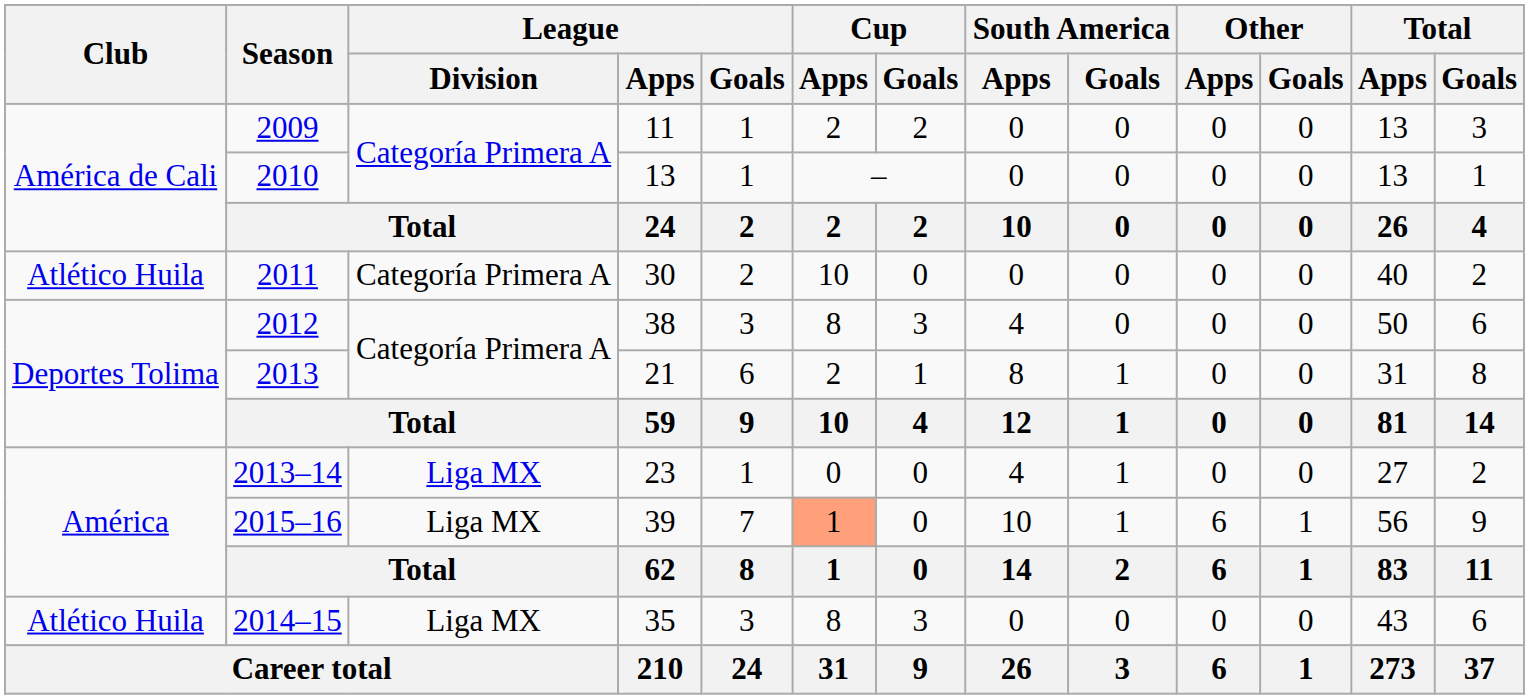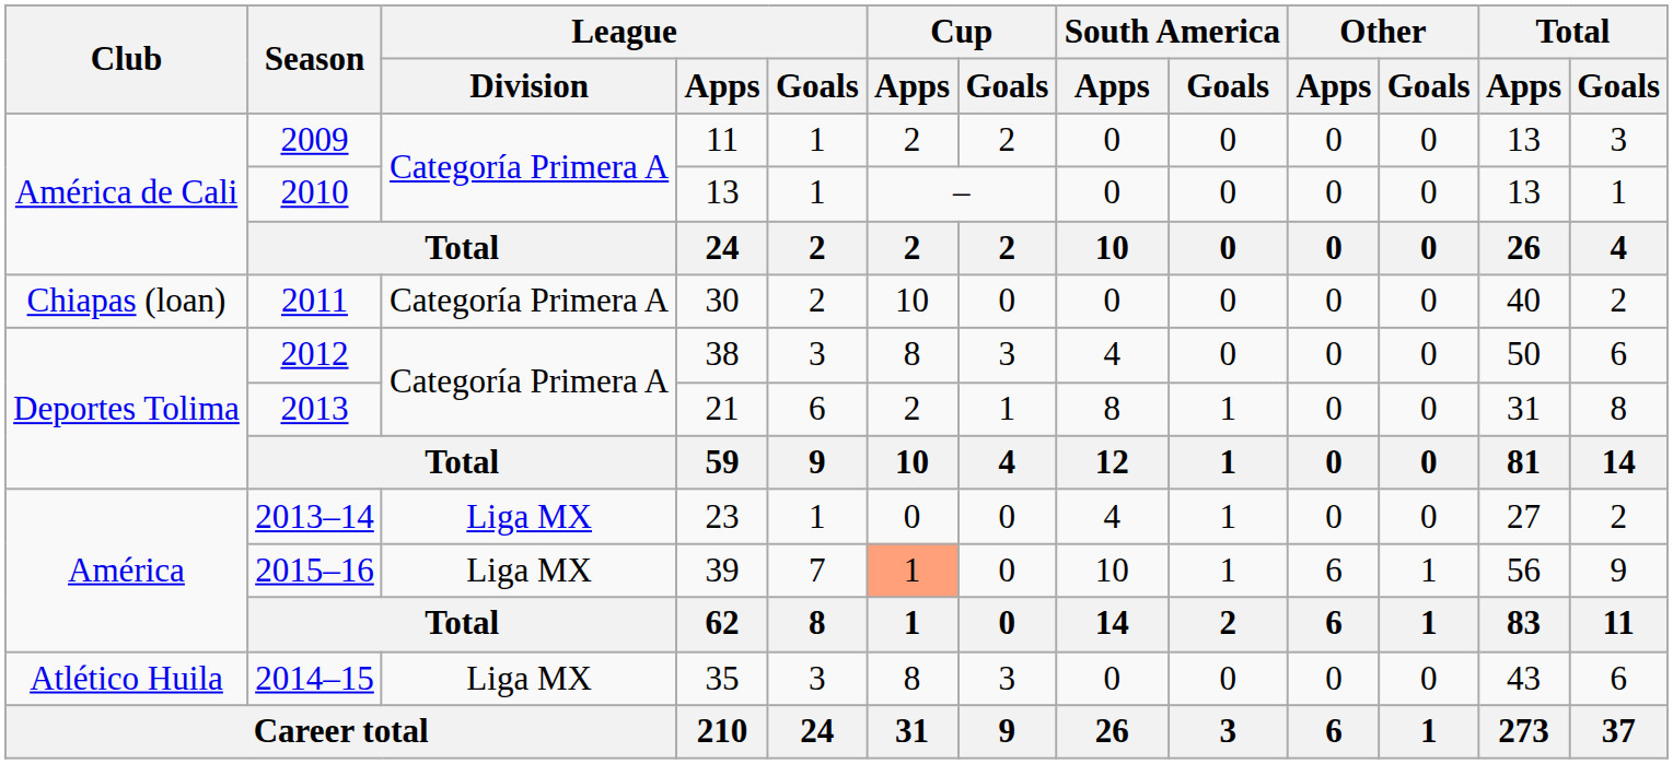 <table class="wikitable" style="text-align:center">
 <tr>
 <th rowspan="2">Club</th>
 <th rowspan="2">Season</th>
 <th colspan="3">League</th>
 <th colspan="2">Cup</th>
 <th colspan="2">South America</th>
 <th colspan="2">Other</th>
 <th colspan="2">Total</th>
 </tr>
 <tr>
 <th>Division</th>
 <th>Apps</th>
 <th>Goals</th>
 <th>Apps</th>
 <th>Goals</th>
 <th>Apps</th>
 <th>Goals</th>
 <th>Apps</th>
 <th>Goals</th>
 <th>Apps</th>
 <th>Goals</th>
 </tr>
 <tr>
 <td rowspan="3"><a href='#'>América de Cali</a></td>
 <td><a href='#'>2009</a></td>
 <td rowspan="2"><a href='#'>Categoría Primera A</a></td>
 <td>11</td>
 <td>1</td>
 <td>2</td>
 <td>2</td>
 <td>0</td>
 <td>0</td>
 <td>0</td>
 <td>0</td>
 <td>13</td>
 <td>3</td>
 </tr>
 <tr>
 <td><a href='#'>2010</a></td>
 <td>13</td>
 <td>1</td>
 <td colspan="2">–</td>
 <td>0</td>
 <td>0</td>
 <td>0</td>
 <td>0</td>
 <td>13</td>
 <td>1</td>
 </tr>
 <tr>
 <th colspan="2">Total</th>
 <th>24</th>
 <th>2</th>
 <th>2</th>
 <th>2</th>
 <th>10</th>
 <th>0</th>
 <th>0</th>
 <th>0</th>
 <th>26</th>
 <th>4</th>
 </tr>
 <tr>
-<td><a href='#'>Atlético Huila</a></td>
+<td><a href='#'>Chiapas</a> (loan)</td>
 <td><a href='#'>2011</a></td>
 <td>Categoría Primera A</td>
 <td>30</td>
 <td>2</td>
 <td>10</td>
 <td>0</td>
 <td>0</td>
 <td>0</td>
 <td>0</td>
 <td>0</td>
 <td>40</td>
 <td>2</td>
 </tr>
 <tr>
 <td rowspan="3"><a href='#'>Deportes Tolima</a></td>
 <td><a href='#'>2012</a></td>
 <td rowspan="2">Categoría Primera A</td>
 <td>38</td>
 <td>3</td>
 <td>8</td>
 <td>3</td>
 <td>4</td>
 <td>0</td>
 <td>0</td>
 <td>0</td>
 <td>50</td>
 <td>6</td>
 </tr>
 <tr>
 <td><a href='#'>2013</a></td>
 <td>21</td>
 <td>6</td>
 <td>2</td>
 <td>1</td>
 <td>8</td>
 <td>1</td>
 <td>0</td>
 <td>0</td>
 <td>31</td>
 <td>8</td>
 </tr>
 <tr>
 <th colspan="2">Total</th>
 <th>59</th>
 <th>9</th>
 <th>10</th>
 <th>4</th>
 <th>12</th>
 <th>1</th>
 <th>0</th>
 <th>0</th>
 <th>81</th>
 <th>14</th>
 </tr>
 <tr>
 <td rowspan="3"><a href='#'>América</a></td>
 <td><a href='#'>2013–14</a></td>
 <td><a href='#'>Liga MX</a></td>
 <td>23</td>
 <td>1</td>
 <td>0</td>
 <td>0</td>
 <td>4</td>
 <td>1</td>
 <td>0</td>
 <td>0</td>
 <td>27</td>
 <td>2</td>
 </tr>
 <tr>
 <td><a href='#'>2015–16</a></td>
 <td>Liga MX</td>
 <td>39</td>
 <td>7</td>
 <td style="background: lightsalmon;">1</td>
 <td>0</td>
 <td>10</td>
 <td>1</td>
 <td>6</td>
 <td>1</td>
 <td>56</td>
 <td>9</td>
 </tr>
 <tr>
 <th colspan="2">Total</th>
 <th>62</th>
 <th>8</th>
 <th>1</th>
 <th>0</th>
 <th>14</th>
 <th>2</th>
 <th>6</th>
 <th>1</th>
 <th>83</th>
 <th>11</th>
 </tr>
 <tr>
 <td><a href='#'>Atlético Huila</a></td>
 <td><a href='#'>2014–15</a></td>
 <td>Liga MX</td>
 <td>35</td>
 <td>3</td>
 <td>8</td>
 <td>3</td>
 <td>0</td>
 <td>0</td>
 <td>0</td>
 <td>0</td>
 <td>43</td>
 <td>6</td>
 </tr>
 <tr>
 <th colspan="3">Career total</th>
 <th>210</th>
 <th>24</th>
 <th>31</th>
 <th>9</th>
 <th>26</th>
 <th>3</th>
 <th>6</th>
 <th>1</th>
 <th>273</th>
 <th>37</th>
 </tr>
 </table>
